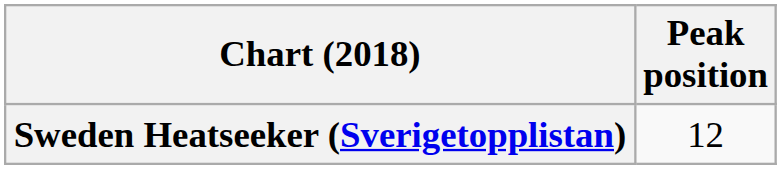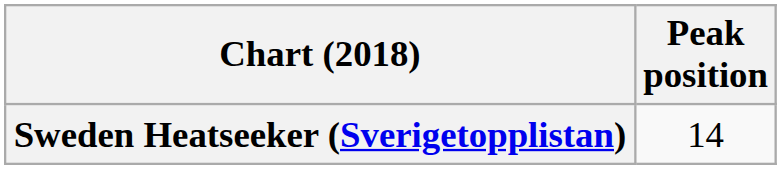 <table class="wikitable plainrowheaders" style="text-align:center">
 <tr>
 <th scope="col">Chart (2018)</th>
 <th scope="col">Peak<br>position</th>
 </tr>
 <tr>
 <th scope="row">Sweden Heatseeker (<a href='#'>Sverigetopplistan</a>)</th>
-<td>12</td>
+<td>14</td>
 </tr>
 </table>
